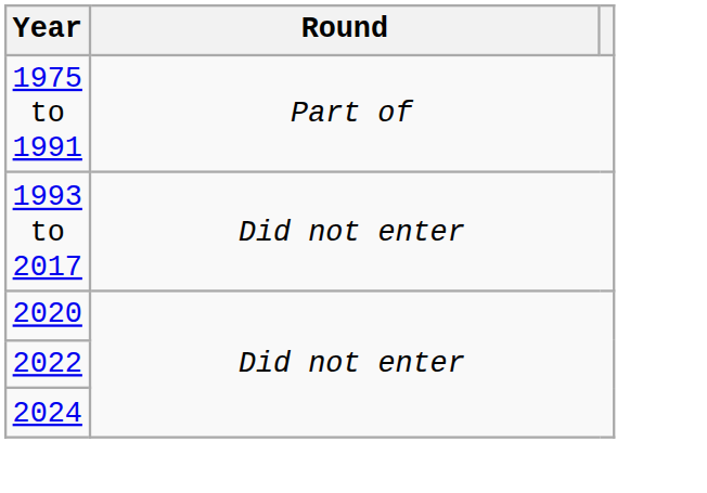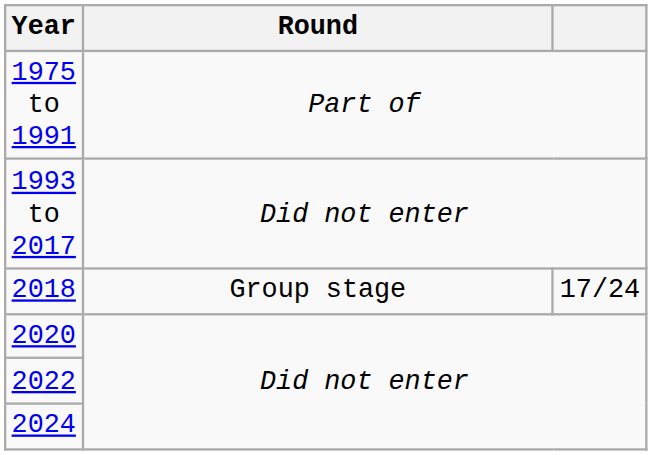 <table class="wikitable" style="text-align: center; font-size:90%">
 <tr>
 <th>Year</th>
 <th style="width:200px">Round</th>
 <th></th>
 </tr>
 <tr>
 <td><a href='#'>1975</a><br>to<br><a href='#'>1991</a></td>
 <td colspan="2"><em>Part of </em></td>
 </tr>
 <tr>
 <td><a href='#'>1993</a><br>to<br><a href='#'>2017</a></td>
 <td colspan="2"><em>Did not enter</em></td>
 </tr>
 <tr>
+<td><a href='#'>2018</a></td>
+<td>Group stage</td>
+<td>17/24</td>
+</tr>
+<tr>
 <td><a href='#'>2020</a></td>
 <td colspan="2" rowspan="3"><em>Did not enter</em></td>
 </tr>
 <tr>
 <td><a href='#'>2022</a></td>
 </tr>
 <tr>
 <td><a href='#'>2024</a></td>
 </tr>
 </table>
